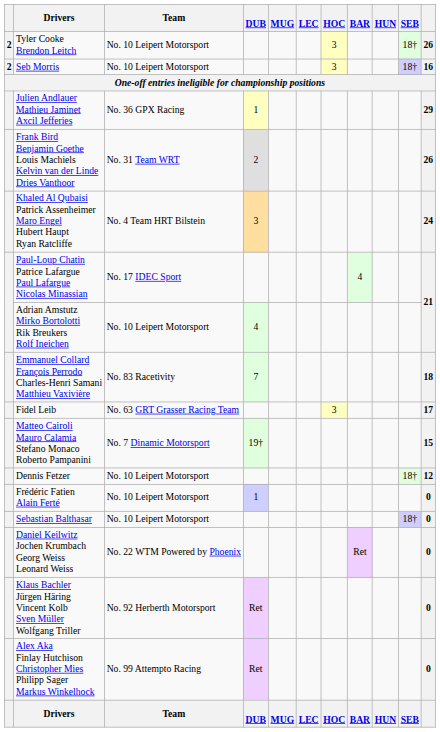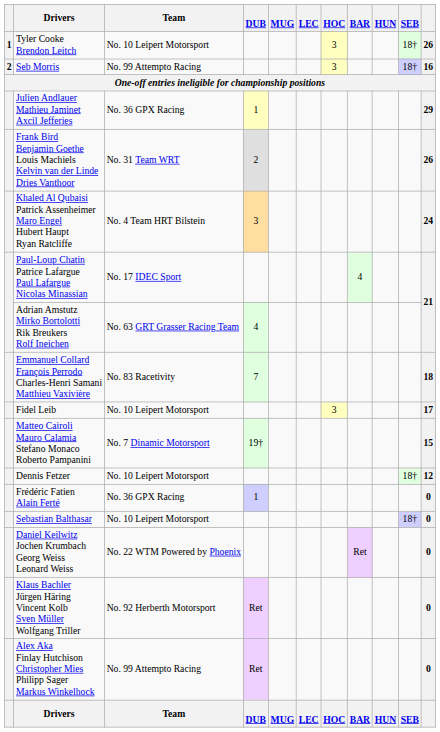 <table align=left| class="wikitable" style="font-size: 85%; text-align: center;">
 <tr valign="top">
 <th valign=middle></th>
 <th valign=middle>Drivers</th>
 <th valign=middle>Team</th>
 <th><br><a href='#'>DUB</a></th>
 <th><br><a href='#'>MUG</a></th>
 <th><br><a href='#'>LEC</a></th>
 <th><br><a href='#'>HOC</a></th>
 <th><br><a href='#'>BAR</a></th>
 <th><br><a href='#'>HUN</a></th>
 <th><br><a href='#'>SEB</a></th>
 <th valign=middle>  </th>
 </tr>
 <tr>
-<th>2</th>
+<th>1</th>
 <td align=left> Tyler Cooke<br> <a href='#'>Brendon Leitch</a></td>
 <td align=left> No. 10 Leipert Motorsport</td>
 <td></td>
 <td></td>
 <td></td>
 <td style="background:#FFFFBF;">3</td>
 <td></td>
 <td></td>
 <td style="background:#DFFFDF;">18†</td>
 <th>26</th>
 </tr>
 <tr>
 <th>2</th>
 <td align=left> <a href='#'>Seb Morris</a></td>
-<td align=left> No. 10 Leipert Motorsport</td>
+<td align=left> No. 99 Attempto Racing</td>
 <td></td>
 <td></td>
 <td></td>
 <td style="background:#FFFFBF;">3</td>
 <td></td>
 <td></td>
 <td style="background:#CFCFFF;">18†</td>
 <th>16</th>
 </tr>
 <tr>
 <th colspan="11"><em>One-off entries ineligible for championship positions</em></th>
 </tr>
 <tr>
 <th></th>
 <td align=left> <a href='#'>Julien Andlauer</a><br> <a href='#'>Mathieu Jaminet</a><br> <a href='#'>Axcil Jefferies</a></td>
 <td align=left> No. 36 GPX Racing</td>
 <td style="background:#FFFFBF;">1</td>
 <td></td>
 <td></td>
 <td></td>
 <td></td>
 <td></td>
 <td></td>
 <th>29</th>
 </tr>
 <tr>
 <th></th>
 <td align=left> <a href='#'>Frank Bird</a><br> <a href='#'>Benjamin Goethe</a><br> Louis Machiels<br> <a href='#'>Kelvin van der Linde</a><br> <a href='#'>Dries Vanthoor</a></td>
 <td align=left> No. 31 <a href='#'>Team WRT</a></td>
 <td style="background:#DFDFDF;">2</td>
 <td></td>
 <td></td>
 <td></td>
 <td></td>
 <td></td>
 <td></td>
 <th>26</th>
 </tr>
 <tr>
 <th></th>
 <td align=left> <a href='#'>Khaled Al Qubaisi</a><br> Patrick Assenheimer<br> <a href='#'>Maro Engel</a><br> Hubert Haupt<br> Ryan Ratcliffe</td>
 <td align=left> No. 4 Team HRT Bilstein</td>
 <td style="background:#FFDF9F;">3</td>
 <td></td>
 <td></td>
 <td></td>
 <td></td>
 <td></td>
 <td></td>
 <th>24</th>
 </tr>
 <tr>
 <th rowspan=2></th>
 <td align=left> <a href='#'>Paul-Loup Chatin</a><br> Patrice Lafargue<br> <a href='#'>Paul Lafargue</a><br> <a href='#'>Nicolas Minassian</a></td>
 <td align=left> No. 17 <a href='#'>IDEC Sport</a></td>
 <td></td>
 <td></td>
 <td></td>
 <td></td>
 <td style="background:#DFFFDF;">4</td>
 <td></td>
 <td></td>
 <th rowspan=2>21</th>
 </tr>
 <tr>
 <td align=left> Adrian Amstutz<br> <a href='#'>Mirko Bortolotti</a><br> Rik Breukers<br> <a href='#'>Rolf Ineichen</a></td>
-<td align=left> No. 10 Leipert Motorsport</td>
+<td align=left> No. 63 <a href='#'>GRT Grasser Racing Team</a></td>
 <td style="background:#DFFFDF;">4</td>
 <td></td>
 <td></td>
 <td></td>
 <td></td>
 <td></td>
 <td></td>
 </tr>
 <tr>
 <th></th>
 <td align=left> <a href='#'>Emmanuel Collard</a><br> <a href='#'>François Perrodo</a><br> Charles-Henri Samani<br> <a href='#'>Matthieu Vaxivière</a></td>
 <td align=left> No. 83 Racetivity</td>
 <td style="background:#DFFFDF;">7</td>
 <td></td>
 <td></td>
 <td></td>
 <td></td>
 <td></td>
 <td></td>
 <th>18</th>
 </tr>
 <tr>
 <th></th>
 <td align=left> Fidel Leib</td>
-<td align=left> No. 63 <a href='#'>GRT Grasser Racing Team</a></td>
+<td align=left> No. 10 Leipert Motorsport</td>
 <td></td>
 <td></td>
 <td></td>
 <td style="background:#FFFFBF;">3</td>
 <td></td>
 <td></td>
 <td></td>
 <th>17</th>
 </tr>
 <tr>
 <th></th>
 <td align=left> <a href='#'>Matteo Cairoli</a><br> <a href='#'>Mauro Calamia</a><br> Stefano Monaco<br> Roberto Pampanini</td>
 <td align=left> No. 7 <a href='#'>Dinamic Motorsport</a></td>
 <td style="background:#DFFFDF;">19†</td>
 <td></td>
 <td></td>
 <td></td>
 <td></td>
 <td></td>
 <td></td>
 <th>15</th>
 </tr>
 <tr>
 <th></th>
 <td align=left> Dennis Fetzer</td>
 <td align=left> No. 10 Leipert Motorsport</td>
 <td></td>
 <td></td>
 <td></td>
 <td></td>
 <td></td>
 <td></td>
 <td style="background:#DFFFDF;">18†</td>
 <th>12</th>
 </tr>
 <tr>
 <th></th>
 <td align=left> Frédéric Fatien<br> <a href='#'>Alain Ferté</a></td>
-<td align=left> No. 10 Leipert Motorsport</td>
+<td align=left> No. 36 GPX Racing</td>
 <td style="background:#CFCFFF;">1</td>
 <td></td>
 <td></td>
 <td></td>
 <td></td>
 <td></td>
 <td></td>
 <th>0</th>
 </tr>
 <tr>
 <th></th>
 <td align=left> <a href='#'>Sebastian Balthasar</a></td>
 <td align=left> No. 10 Leipert Motorsport</td>
 <td></td>
 <td></td>
 <td></td>
 <td></td>
 <td></td>
 <td></td>
 <td style="background:#CFCFFF;">18†</td>
 <th>0</th>
 </tr>
 <tr>
 <th></th>
 <td align=left> <a href='#'>Daniel Keilwitz</a><br> Jochen Krumbach<br> Georg Weiss<br> Leonard Weiss</td>
 <td align=left> No. 22 WTM Powered by <a href='#'>Phoenix</a></td>
 <td></td>
 <td></td>
 <td></td>
 <td></td>
 <td style="background:#EFCFFF;">Ret</td>
 <td></td>
 <td></td>
 <th>0</th>
 </tr>
 <tr>
 <th></th>
 <td align=left> <a href='#'>Klaus Bachler</a><br> Jürgen Häring<br> Vincent Kolb<br> <a href='#'>Sven Müller</a><br> Wolfgang Triller</td>
 <td align=left> No. 92 Herberth Motorsport</td>
 <td style="background:#EFCFFF;">Ret</td>
 <td></td>
 <td></td>
 <td></td>
 <td></td>
 <td></td>
 <td></td>
 <th>0</th>
 </tr>
 <tr>
 <th></th>
 <td align=left> <a href='#'>Alex Aka</a><br> Finlay Hutchison<br> <a href='#'>Christopher Mies</a><br> Philipp Sager<br> <a href='#'>Markus Winkelhock</a></td>
 <td align=left> No. 99 Attempto Racing</td>
 <td style="background:#EFCFFF;">Ret</td>
 <td></td>
 <td></td>
 <td></td>
 <td></td>
 <td></td>
 <td></td>
 <th>0</th>
 </tr>
 <tr>
 <th valign=middle></th>
 <th valign=middle>Drivers</th>
 <th valign=middle>Team</th>
 <th><br><a href='#'>DUB</a></th>
 <th><br><a href='#'>MUG</a></th>
 <th><br><a href='#'>LEC</a></th>
 <th><br><a href='#'>HOC</a></th>
 <th><br><a href='#'>BAR</a></th>
 <th><br><a href='#'>HUN</a></th>
 <th><br><a href='#'>SEB</a></th>
 <th valign=middle>  </th>
 </tr>
 </table>
